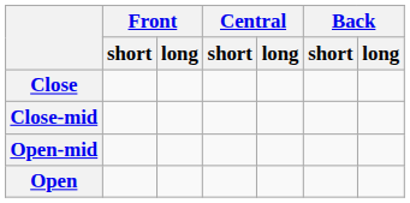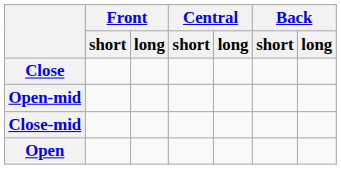 <table class="wikitable" style="text-align: center">
 <tr>
 <th rowspan="2"></th>
 <th colspan=2><a href='#'>Front</a></th>
 <th colspan=2><a href='#'>Central</a></th>
 <th colspan=2><a href='#'>Back</a></th>
 </tr>
 <tr class=small>
 <th>short</th>
 <th>long</th>
 <th>short</th>
 <th>long</th>
 <th>short</th>
 <th>long</th>
 </tr>
 <tr>
 <th><a href='#'>Close</a></th>
 <td></td>
 <td></td>
 <td></td>
 <td></td>
 <td></td>
 <td></td>
 </tr>
 <tr>
-<th><a href='#'>Close-mid</a></th>
+<th><a href='#'>Open-mid</a></th>
 <td></td>
 <td></td>
 <td></td>
 <td></td>
 <td></td>
 <td></td>
 </tr>
 <tr>
-<th><a href='#'>Open-mid</a></th>
+<th><a href='#'>Close-mid</a></th>
 <td></td>
 <td></td>
 <td></td>
 <td></td>
 <td></td>
 <td></td>
 </tr>
 <tr>
 <th><a href='#'>Open</a></th>
 <td></td>
 <td></td>
 <td></td>
 <td></td>
 <td></td>
 <td></td>
 </tr>
 </table>
